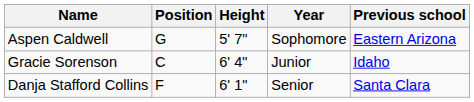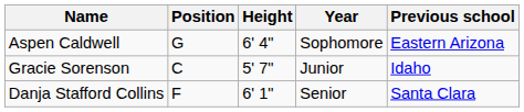 <table class="wikitable">
 <tr>
 <th>Name</th>
 <th>Position</th>
 <th>Height</th>
 <th>Year</th>
 <th>Previous school</th>
 </tr>
 <tr>
 <td>Aspen Caldwell</td>
 <td>G</td>
-<td>5' 7"</td>
+<td>6' 4"</td>
 <td>Sophomore</td>
 <td><a href='#'>Eastern Arizona</a></td>
 </tr>
 <tr>
 <td>Gracie Sorenson</td>
 <td>C</td>
-<td>6' 4"</td>
+<td>5' 7"</td>
 <td>Junior</td>
 <td><a href='#'>Idaho</a></td>
 </tr>
 <tr>
 <td>Danja Stafford Collins</td>
 <td>F</td>
 <td>6' 1"</td>
 <td>Senior</td>
 <td><a href='#'>Santa Clara</a></td>
 </tr>
 </table>
